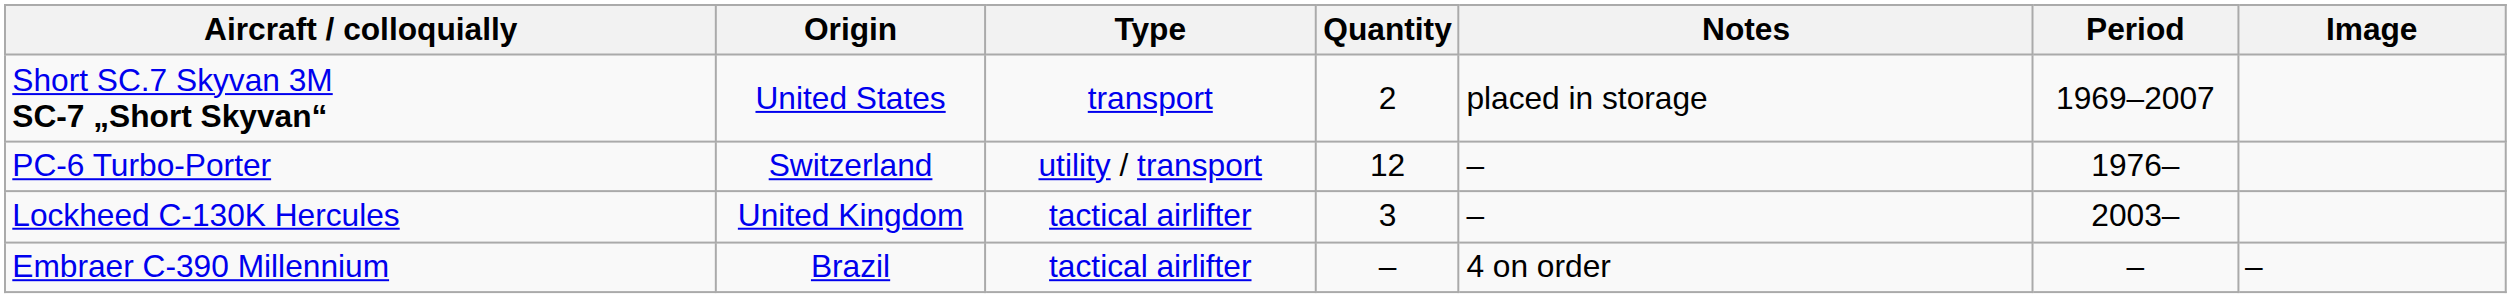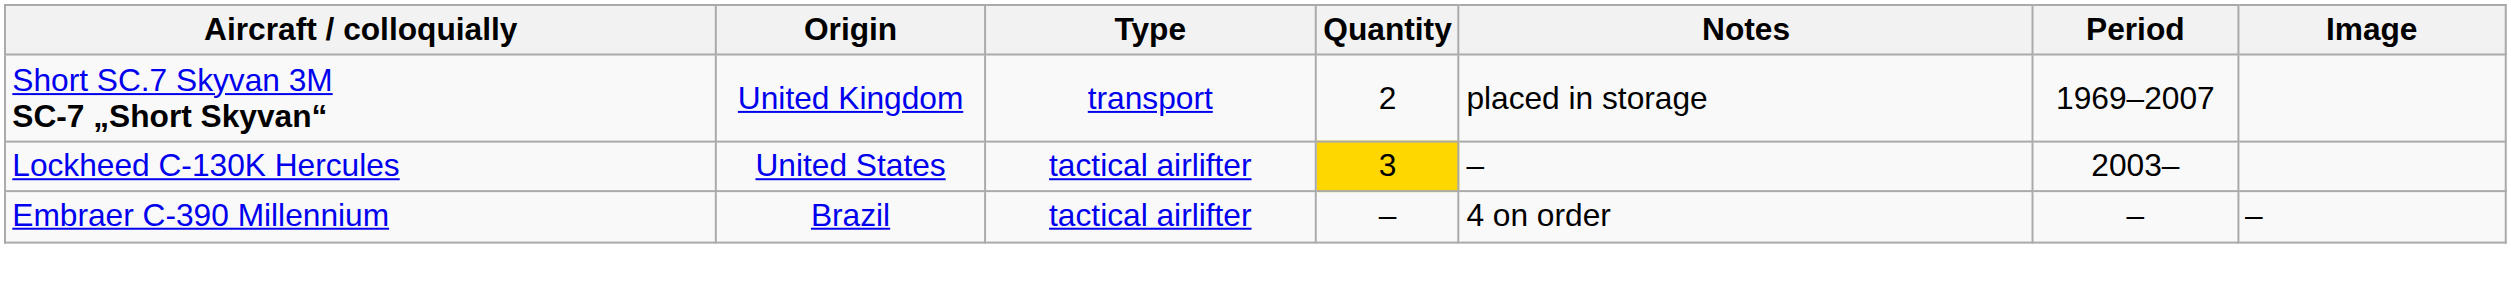 <table class="wikitable" style="width:100%">
 <tr>
 <th style="width: 22em">Aircraft / colloquially</th>
 <th style="width: 8em">Origin</th>
 <th style="width: 10em">Type</th>
 <th style="width: 4em">Quantity</th>
 <th>Notes</th>
 <th style="width: 6em">Period</th>
 <th style="width: 8em">Image</th>
 </tr>
 <tr>
 <td><a href='#'>Short SC.7 Skyvan 3M</a><br><strong>SC-7 „Short Skyvan“</strong></td>
-<td style="text-align: center"><a href='#'>United States</a></td>
+<td style="text-align: center"><a href='#'>United Kingdom</a></td>
 <td style="text-align: center"><a href='#'>transport</a></td>
 <td style="text-align: center">2</td>
 <td>placed in storage</td>
 <td style="text-align: center">1969–2007</td>
 <td></td>
 </tr>
 <tr>
-<td><a href='#'>PC-6 Turbo-Porter</a></td>
-<td style="text-align: center"><a href='#'>Switzerland</a></td>
-<td style="text-align: center"><a href='#'>utility</a> / <a href='#'>transport</a></td>
-<td style="text-align: center">12</td>
-<td>–</td>
-<td style="text-align: center">1976–</td>
-<td></td>
-</tr>
-<tr>
 <td><a href='#'>Lockheed C-130K Hercules</a></td>
-<td style="text-align: center"><a href='#'>United Kingdom</a></td>
+<td style="text-align: center"><a href='#'>United States</a></td>
 <td style="text-align: center"><a href='#'>tactical airlifter</a></td>
-<td style="text-align: center">3</td>
+<td style="background: gold; text-align: center">3</td>
 <td>–</td>
 <td style="text-align: center">2003–</td>
 <td></td>
 </tr>
 <tr>
 <td><a href='#'>Embraer C-390 Millennium</a></td>
 <td style="text-align: center"><a href='#'>Brazil</a></td>
 <td style="text-align: center"><a href='#'>tactical airlifter</a></td>
 <td style="text-align: center">–</td>
 <td>4 on order </td>
 <td style="text-align: center">–</td>
 <td>–</td>
 </tr>
 </table>
